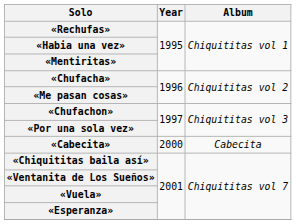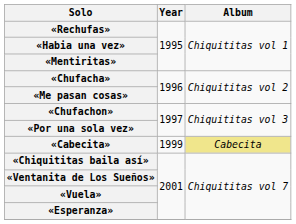 <table class="wikitable" style="font-size: 90%;">
 <tr>
 <th>Solo</th>
 <th>Year</th>
 <th>Album</th>
 </tr>
 <tr>
 <th scope="row">«Rechufas»</th>
 <td rowspan="3">1995</td>
 <td style="text-align:center;" rowspan="3"><em>Chiquititas vol 1</em></td>
 </tr>
 <tr>
 <th scope="row">«Habia una vez»</th>
 </tr>
 <tr>
 <th scope="row">«Mentiritas»</th>
 </tr>
 <tr>
 <th scope="row">«Chufacha»</th>
 <td rowspan="2">1996</td>
 <td style="text-align:center;" rowspan="2"><em>Chiquititas vol 2</em></td>
 </tr>
 <tr>
 <th scope="row">«Me pasan cosas»</th>
 </tr>
 <tr>
 <th scope="row">«Chufachon»</th>
 <td rowspan="2">1997</td>
 <td style="text-align:center;" rowspan="2"><em>Chiquititas vol 3</em></td>
 </tr>
 <tr>
 <th scope="row">«Por una sola vez»</th>
 </tr>
 <tr>
 <th scope="row">«Cabecita»</th>
-<td rowspan="1">2000</td>
-<td style="text-align:center;" rowspan="1"><em>Cabecita</em></td>
+<td rowspan="1">1999</td>
+<td style="background: khaki; text-align:center;" rowspan="1"><em>Cabecita</em></td>
 </tr>
 <tr>
 <th scope="row">«Chiquititas baila así»</th>
 <td rowspan="4">2001</td>
 <td style="text-align:center;" rowspan="4"><em>Chiquititas vol 7</em></td>
 </tr>
 <tr>
 <th scope="row">«Ventanita de Los Sueños»</th>
 </tr>
 <tr>
 <th scope="row">«Vuela»</th>
 </tr>
 <tr>
 <th scope="row">«Esperanza»</th>
 </tr>
 <tr>
 </tr>
 </table>
